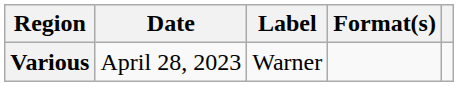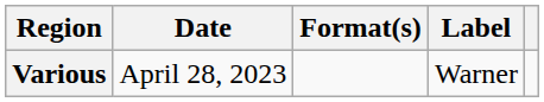 <table class="wikitable plainrowheaders">
 <tr>
 <th scope="col">Region</th>
 <th scope="col">Date</th>
+<th scope="col">Format(s)</th>
 <th scope="col">Label</th>
-<th scope="col">Format(s)</th>
 <th scope="col"></th>
 </tr>
 <tr>
 <th scope="row">Various</th>
 <td>April 28, 2023</td>
+<td></td>
 <td>Warner</td>
-<td></td>
 <td></td>
 </tr>
 </table>
